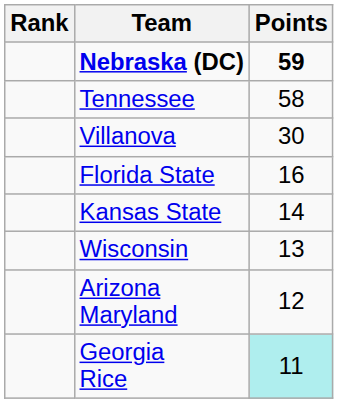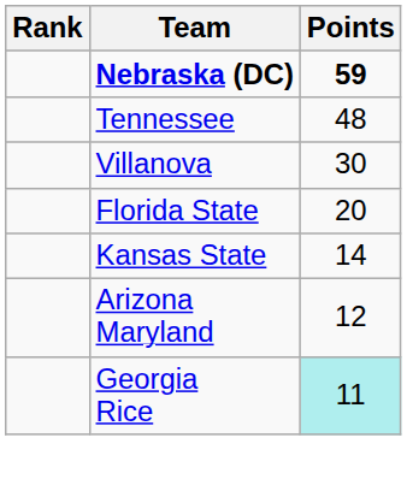 <table class="wikitable sortable" style="text-align:center">
 <tr>
 <th>Rank</th>
 <th>Team</th>
 <th>Points</th>
 </tr>
 <tr>
 <td></td>
 <td align="left"><strong><a href='#'>Nebraska</a></strong> <strong>(DC)</strong></td>
 <td><strong>59</strong></td>
 </tr>
 <tr>
 <td></td>
 <td align="left"><a href='#'>Tennessee</a></td>
-<td>58</td>
+<td>48</td>
 </tr>
 <tr>
 <td></td>
 <td align="left"><a href='#'>Villanova</a></td>
 <td>30</td>
 </tr>
 <tr>
 <td></td>
 <td align="left"><a href='#'>Florida State</a></td>
-<td>16</td>
+<td>20</td>
 </tr>
 <tr>
 <td></td>
 <td align="left"><a href='#'>Kansas State</a></td>
 <td>14</td>
-</tr>
-<tr>
-<td></td>
-<td align="left"><a href='#'>Wisconsin</a></td>
-<td>13</td>
 </tr>
 <tr>
 <td></td>
 <td align="left"><a href='#'>Arizona</a><br><a href='#'>Maryland</a></td>
 <td>12</td>
 </tr>
 <tr>
 <td></td>
 <td align="left"><a href='#'>Georgia</a><br><a href='#'>Rice</a></td>
 <td style="background: paleturquoise;">11</td>
 </tr>
 </table>
